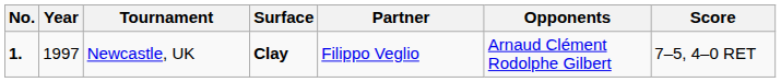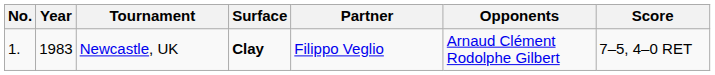 <table class="sortable wikitable" style=font-size:97%>
 <tr>
 <th style="width:20px">No.</th>
 <th style="width:30px">Year</th>
 <th style="width:150px">Tournament</th>
 <th style="width:50px">Surface</th>
 <th style="width:150px">Partner</th>
 <th style="width:150px">Opponents</th>
 <th style="width:110px" class="unsortable">Score</th>
 </tr>
 <tr>
-<td><strong>1.</strong></td>
-<td>1997</td>
+<td>1.</td>
+<td>1983</td>
 <td><a href='#'>Newcastle</a>, UK</td>
 <td><strong>Clay</strong></td>
 <td> <a href='#'>Filippo Veglio</a></td>
 <td> <a href='#'>Arnaud Clément</a><br> <a href='#'>Rodolphe Gilbert</a></td>
 <td>7–5, 4–0 RET</td>
 </tr>
 </table>
